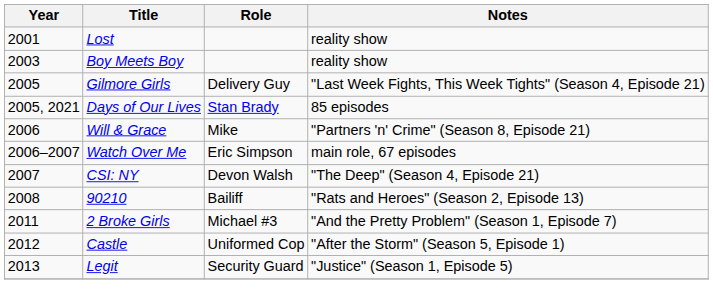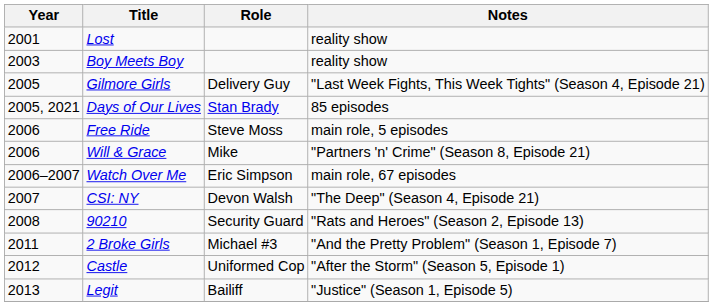 <table class="wikitable sortable">
 <tr>
 <th>Year</th>
 <th>Title</th>
 <th>Role</th>
 <th class="unsortable">Notes</th>
 </tr>
 <tr>
 <td>2001</td>
 <td><em><a href='#'>Lost</a></em></td>
 <td></td>
 <td>reality show</td>
 </tr>
 <tr>
 <td>2003</td>
 <td><em><a href='#'>Boy Meets Boy</a></em></td>
 <td></td>
 <td>reality show</td>
 </tr>
 <tr>
 <td>2005</td>
 <td><em><a href='#'>Gilmore Girls</a></em></td>
 <td>Delivery Guy</td>
 <td>"Last Week Fights, This Week Tights" (Season 4, Episode 21)</td>
 </tr>
 <tr>
 <td>2005, 2021</td>
 <td><em><a href='#'>Days of Our Lives</a></em></td>
 <td><a href='#'>Stan Brady</a></td>
 <td>85 episodes</td>
 </tr>
 <tr>
 <td>2006</td>
+<td><em><a href='#'>Free Ride</a></em></td>
+<td>Steve Moss</td>
+<td>main role, 5 episodes</td>
+</tr>
+<tr>
+<td>2006</td>
 <td><em><a href='#'>Will & Grace</a></em></td>
 <td>Mike</td>
 <td>"Partners 'n' Crime" (Season 8, Episode 21)</td>
 </tr>
 <tr>
 <td>2006–2007</td>
 <td><em><a href='#'>Watch Over Me</a></em></td>
 <td>Eric Simpson</td>
 <td>main role, 67 episodes</td>
 </tr>
 <tr>
 <td>2007</td>
 <td><em><a href='#'>CSI: NY</a></em></td>
 <td>Devon Walsh</td>
 <td>"The Deep" (Season 4, Episode 21)</td>
 </tr>
 <tr>
 <td>2008</td>
 <td><em><a href='#'>90210</a></em></td>
-<td>Bailiff</td>
+<td>Security Guard</td>
 <td>"Rats and Heroes" (Season 2, Episode 13)</td>
 </tr>
 <tr>
 <td>2011</td>
 <td><em><a href='#'>2 Broke Girls</a></em></td>
 <td>Michael #3</td>
 <td>"And the Pretty Problem" (Season 1, Episode 7)</td>
 </tr>
 <tr>
 <td>2012</td>
 <td><em><a href='#'>Castle</a></em></td>
 <td>Uniformed Cop</td>
 <td>"After the Storm" (Season 5, Episode 1)</td>
 </tr>
 <tr>
 <td>2013</td>
 <td><em><a href='#'>Legit</a></em></td>
-<td>Security Guard</td>
+<td>Bailiff</td>
 <td>"Justice" (Season 1, Episode 5)</td>
 </tr>
 <tr>
 </tr>
 </table>
